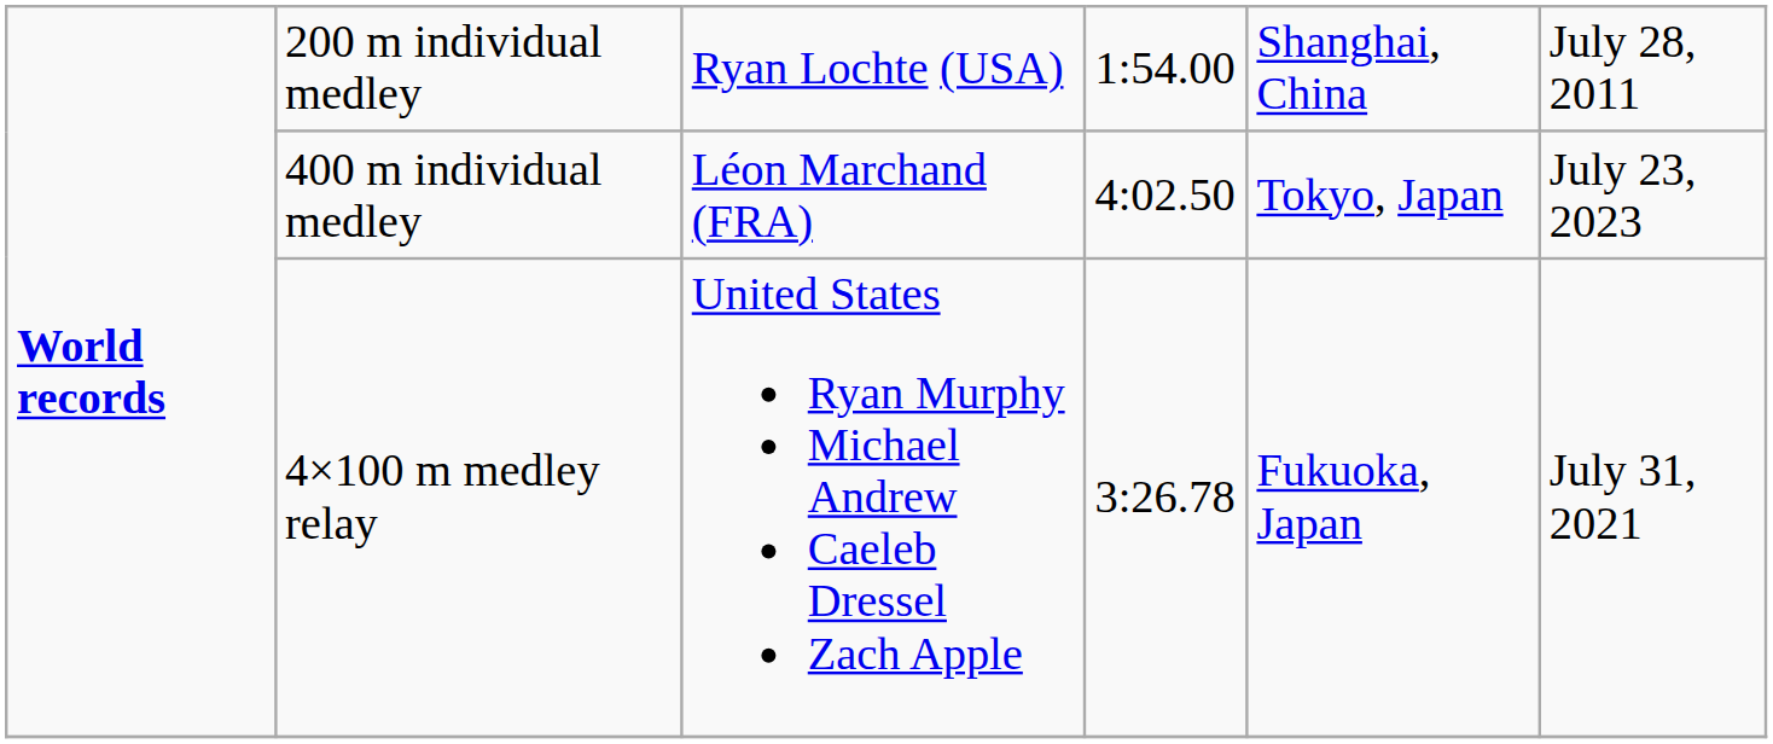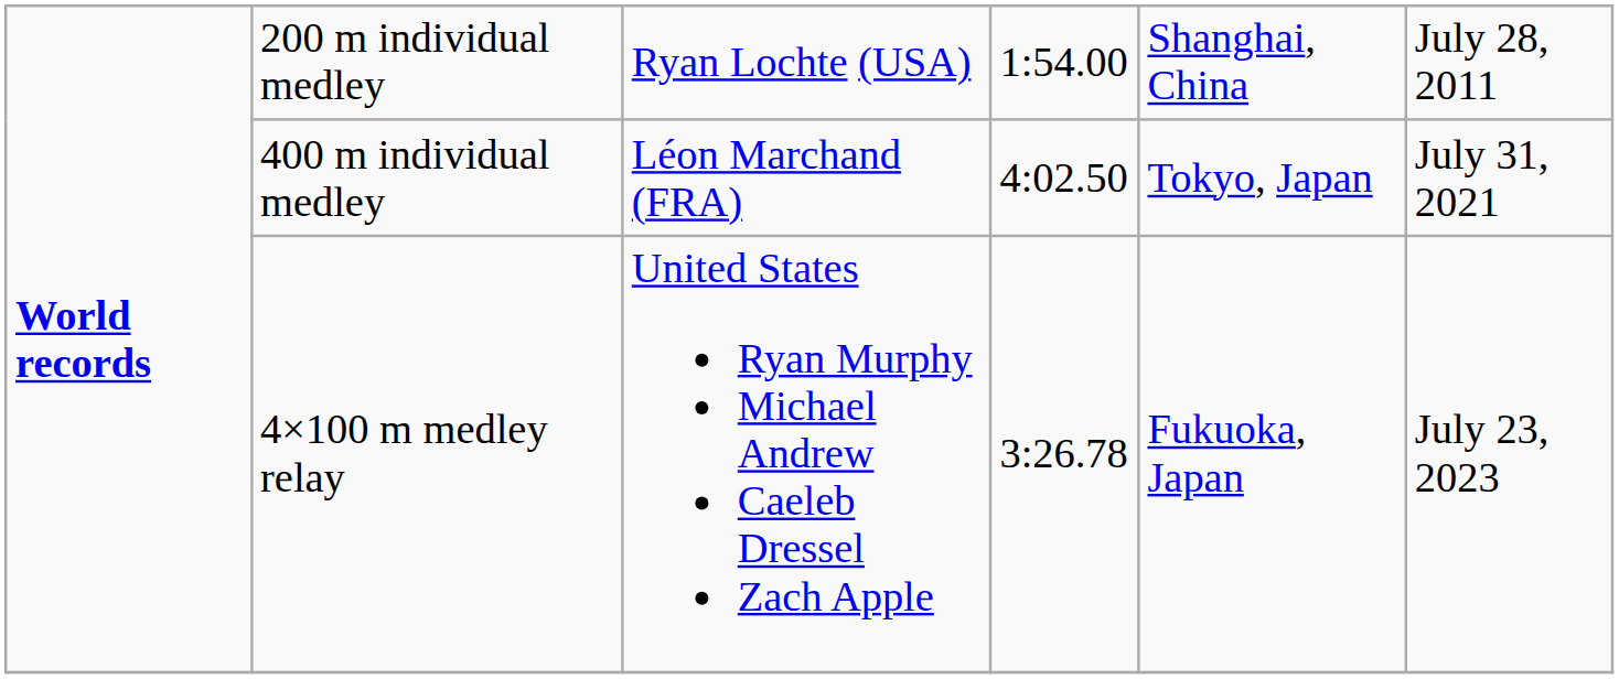 <table class="wikitable">
 <tr>
 <td rowspan="3"><strong><a href='#'>World records</a></strong></td>
 <td>200 m individual medley</td>
 <td> <a href='#'>Ryan Lochte</a> <span><a href='#'>(USA)</a></span></td>
 <td>1:54.00</td>
 <td><a href='#'>Shanghai</a>, <a href='#'>China</a></td>
 <td>July 28, 2011</td>
 </tr>
 <tr>
 <td>400 m individual medley</td>
 <td> <a href='#'>Léon Marchand</a> <span><a href='#'>(FRA)</a></span></td>
 <td>4:02.50</td>
 <td><a href='#'>Tokyo</a>, <a href='#'>Japan</a></td>
-<td>July 23, 2023</td>
+<td>July 31, 2021</td>
 </tr>
 <tr>
 <td>4×100 m medley relay</td>
 <td> <a href='#'>United States</a><br><ul><li><a href='#'>Ryan Murphy</a></li><li><a href='#'>Michael Andrew</a></li><li><a href='#'>Caeleb Dressel</a></li><li><a href='#'>Zach Apple</a></li></ul></td>
 <td>3:26.78</td>
 <td><a href='#'>Fukuoka</a>, <a href='#'>Japan</a></td>
-<td>July 31, 2021</td>
+<td>July 23, 2023</td>
 </tr>
 <tr>
 </tr>
 </table>
